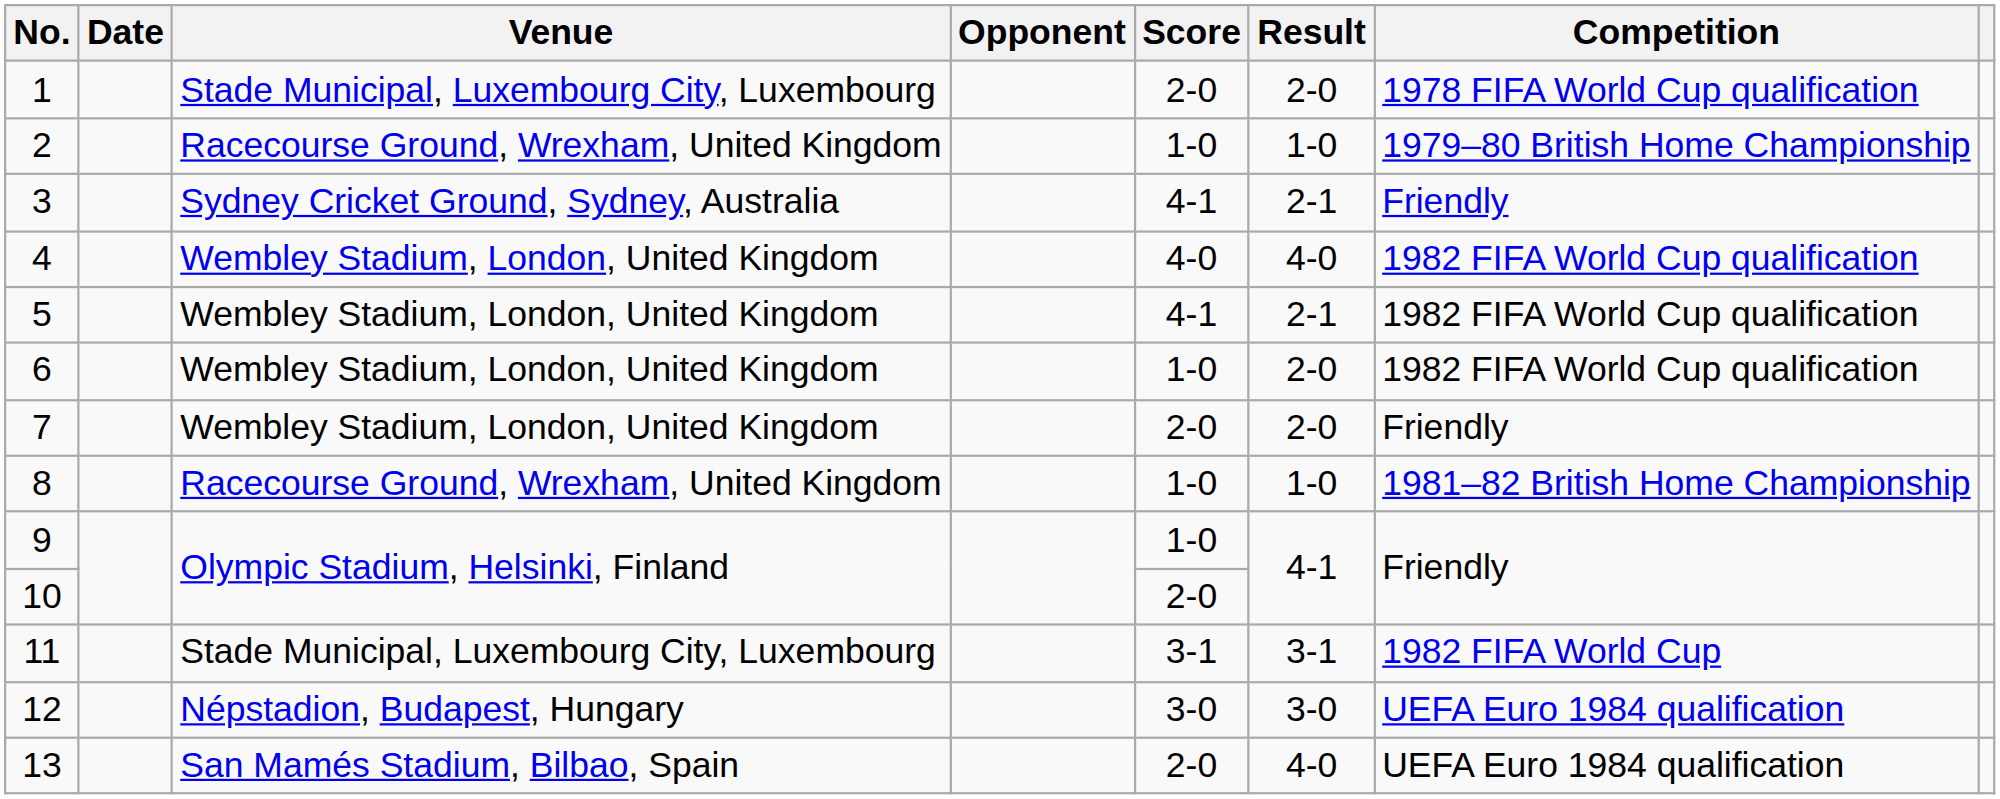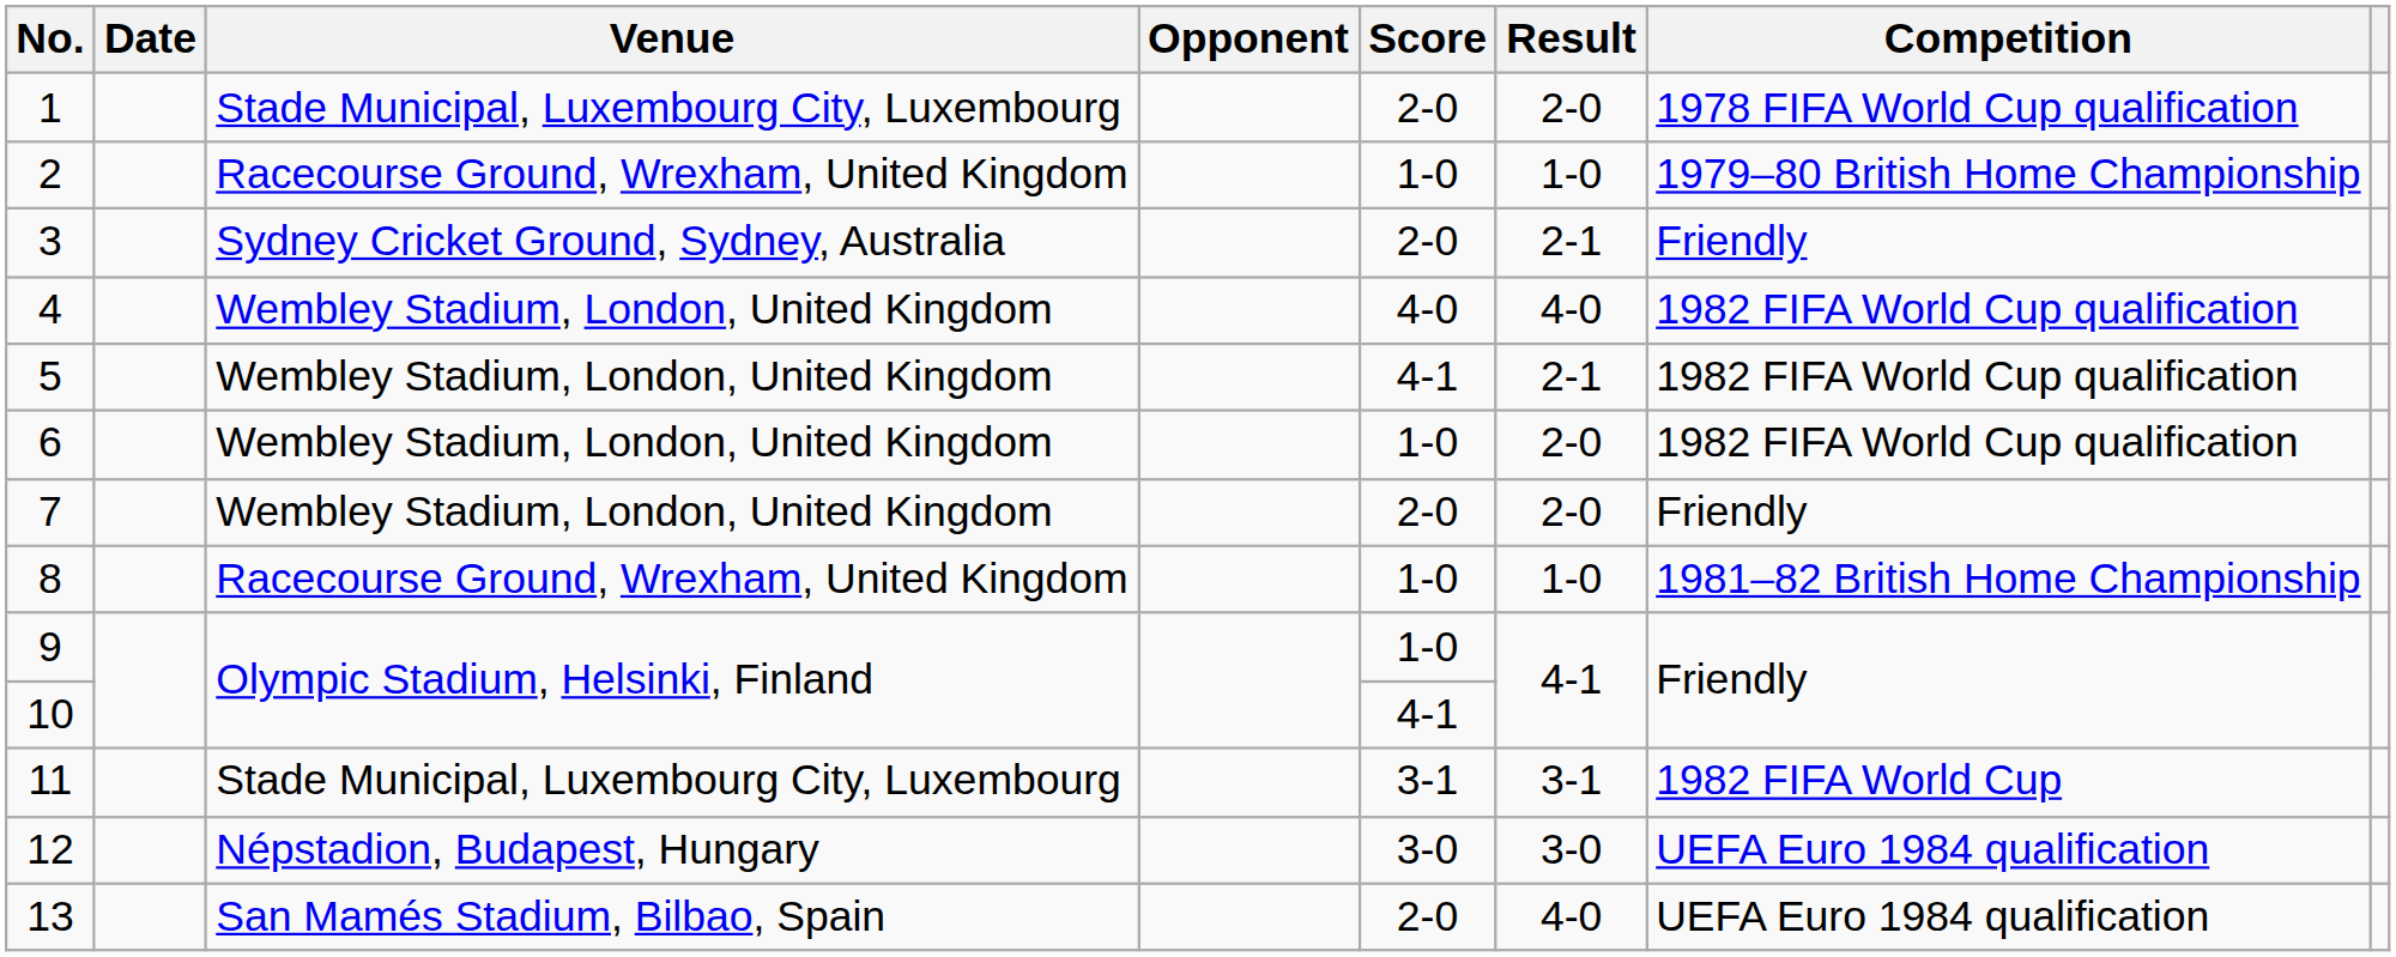 <table class="wikitable sortable">
 <tr>
 <th scope="col">No.</th>
 <th scope="col">Date</th>
 <th scope="col">Venue</th>
 <th scope="col">Opponent</th>
 <th scope="col">Score</th>
 <th scope="col">Result</th>
 <th scope="col">Competition</th>
 <th scope="col" class="unsortable"></th>
 </tr>
 <tr>
 <td style="text-align:center">1</td>
 <td></td>
 <td><a href='#'>Stade Municipal</a>, <a href='#'>Luxembourg City</a>, Luxembourg</td>
 <td></td>
 <td style="text-align:center">2-0</td>
 <td style="text-align:center">2-0</td>
 <td><a href='#'>1978 FIFA World Cup qualification</a></td>
 <td></td>
 </tr>
 <tr>
 <td style="text-align:center">2</td>
 <td></td>
 <td><a href='#'>Racecourse Ground</a>, <a href='#'>Wrexham</a>, United Kingdom</td>
 <td></td>
 <td style="text-align:center">1-0</td>
 <td style="text-align:center">1-0</td>
 <td><a href='#'>1979–80 British Home Championship</a></td>
 <td></td>
 </tr>
 <tr>
 <td style="text-align:center">3</td>
 <td></td>
 <td><a href='#'>Sydney Cricket Ground</a>, <a href='#'>Sydney</a>, Australia</td>
 <td></td>
-<td style="text-align:center">4-1</td>
+<td style="text-align:center">2-0</td>
 <td style="text-align:center">2-1</td>
 <td><a href='#'>Friendly</a></td>
 <td></td>
 </tr>
 <tr>
 <td style="text-align:center">4</td>
 <td></td>
 <td><a href='#'>Wembley Stadium</a>, <a href='#'>London</a>, United Kingdom</td>
 <td></td>
 <td style="text-align:center">4-0</td>
 <td style="text-align:center">4-0</td>
 <td><a href='#'>1982 FIFA World Cup qualification</a></td>
 <td></td>
 </tr>
 <tr>
 <td style="text-align:center">5</td>
 <td></td>
 <td>Wembley Stadium, London, United Kingdom</td>
 <td></td>
 <td style="text-align:center">4-1</td>
 <td style="text-align:center">2-1</td>
 <td>1982 FIFA World Cup qualification</td>
 <td></td>
 </tr>
 <tr>
 <td style="text-align:center">6</td>
 <td></td>
 <td>Wembley Stadium, London, United Kingdom</td>
 <td></td>
 <td style="text-align:center">1-0</td>
 <td style="text-align:center">2-0</td>
 <td>1982 FIFA World Cup qualification</td>
 <td></td>
 </tr>
 <tr>
 <td style="text-align:center">7</td>
 <td></td>
 <td>Wembley Stadium, London, United Kingdom</td>
 <td></td>
 <td style="text-align:center">2-0</td>
 <td style="text-align:center">2-0</td>
 <td>Friendly</td>
 <td></td>
 </tr>
 <tr>
 <td style="text-align:center">8</td>
 <td></td>
 <td><a href='#'>Racecourse Ground</a>, <a href='#'>Wrexham</a>, United Kingdom</td>
 <td></td>
 <td style="text-align:center">1-0</td>
 <td style="text-align:center">1-0</td>
 <td><a href='#'>1981–82 British Home Championship</a></td>
 <td></td>
 </tr>
 <tr>
 <td style="text-align:center">9</td>
 <td rowspan="2"></td>
 <td rowspan="2"><a href='#'>Olympic Stadium</a>, <a href='#'>Helsinki</a>, Finland</td>
 <td rowspan="2"></td>
 <td style="text-align:center">1-0</td>
 <td rowspan="2" style="text-align:center">4-1</td>
 <td rowspan="2">Friendly</td>
 <td rowspan="2"></td>
 </tr>
 <tr>
 <td style="text-align:center">10</td>
-<td style="text-align:center">2-0</td>
+<td style="text-align:center">4-1</td>
 </tr>
 <tr>
 <td style="text-align:center">11</td>
 <td></td>
 <td>Stade Municipal, Luxembourg City, Luxembourg</td>
 <td></td>
 <td style="text-align:center">3-1</td>
 <td style="text-align:center">3-1</td>
 <td><a href='#'>1982 FIFA World Cup</a></td>
 <td></td>
 </tr>
 <tr>
 <td style="text-align:center">12</td>
 <td></td>
 <td><a href='#'>Népstadion</a>, <a href='#'>Budapest</a>, Hungary</td>
 <td></td>
 <td style="text-align:center">3-0</td>
 <td style="text-align:center">3-0</td>
 <td><a href='#'>UEFA Euro 1984 qualification</a></td>
 <td></td>
 </tr>
 <tr>
 <td style="text-align:center">13</td>
 <td></td>
 <td><a href='#'>San Mamés Stadium</a>, <a href='#'>Bilbao</a>, Spain</td>
 <td></td>
 <td style="text-align:center">2-0</td>
 <td style="text-align:center">4-0</td>
 <td>UEFA Euro 1984 qualification</td>
 <td></td>
 </tr>
 </table>
